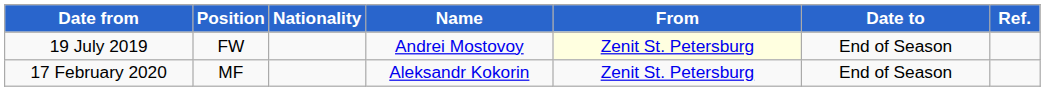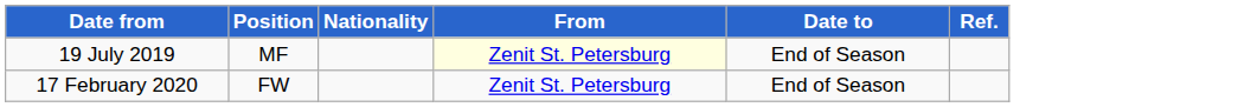 <table class="wikitable" style="text-align:center; font-size:90%; ">
 <tr>
 <th style="background:#2965cc; color:white; width:150px;">Date from</th>
 <th style="background:#2965cc; color:white; width:55px;">Position</th>
 <th style="background:#2965cc; color:white; width:55px;">Nationality</th>
-<th style="background:#2965cc; color:white; width:150px;">Name</th>
 <th style="background:#2965cc; color:white; width:200px;">From</th>
 <th style="background:#2965cc; color:white; width:150px;">Date to</th>
 <th style="background:#2965cc; color:white; width:35px;">Ref.</th>
 </tr>
 <tr>
 <td>19 July 2019</td>
-<td>FW</td>
+<td>MF</td>
 <td></td>
-<td><a href='#'>Andrei Mostovoy</a></td>
 <td style="background: lightyellow;"><a href='#'>Zenit St. Petersburg</a></td>
 <td>End of Season</td>
 <td></td>
 </tr>
 <tr>
 <td>17 February 2020</td>
-<td>MF</td>
+<td>FW</td>
 <td></td>
-<td><a href='#'>Aleksandr Kokorin</a></td>
 <td><a href='#'>Zenit St. Petersburg</a></td>
 <td>End of Season</td>
 <td></td>
 </tr>
 </table>
